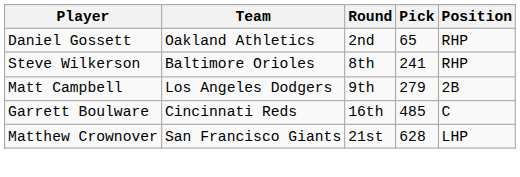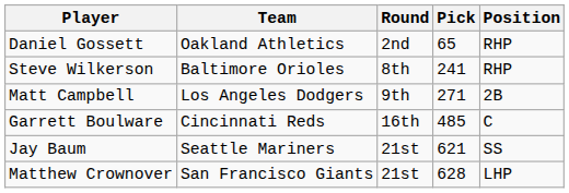 <table class="wikitable">
 <tr>
 <th>Player</th>
 <th>Team</th>
 <th>Round</th>
 <th>Pick</th>
 <th>Position</th>
 </tr>
 <tr>
 <td>Daniel Gossett</td>
 <td>Oakland Athletics</td>
 <td>2nd</td>
 <td>65</td>
 <td>RHP</td>
 </tr>
 <tr>
 <td>Steve Wilkerson</td>
 <td>Baltimore Orioles</td>
 <td>8th</td>
 <td>241</td>
 <td>RHP</td>
 </tr>
 <tr>
 <td>Matt Campbell</td>
 <td>Los Angeles Dodgers</td>
 <td>9th</td>
-<td>279</td>
+<td>271</td>
 <td>2B</td>
 </tr>
 <tr>
 <td>Garrett Boulware</td>
 <td>Cincinnati Reds</td>
 <td>16th</td>
 <td>485</td>
 <td>C</td>
 </tr>
 <tr>
+<td>Jay Baum</td>
+<td>Seattle Mariners</td>
+<td>21st</td>
+<td>621</td>
+<td>SS</td>
+</tr>
+<tr>
 <td>Matthew Crownover</td>
 <td>San Francisco Giants</td>
 <td>21st</td>
 <td>628</td>
 <td>LHP</td>
 </tr>
 </table>
